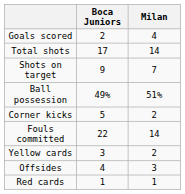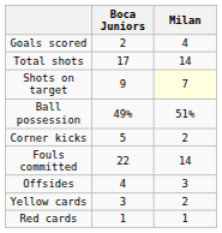 <table class="wikitable" style="text-align:center">
 <tr>
 <th width=100></th>
 <th width=70>Boca Juniors</th>
 <th width=70>Milan</th>
 </tr>
 <tr>
 <td>Goals scored</td>
 <td>2</td>
 <td>4</td>
 </tr>
 <tr>
 <td>Total shots</td>
 <td>17</td>
 <td>14</td>
 </tr>
 <tr>
 <td>Shots on target</td>
 <td>9</td>
-<td>7</td>
+<td style="background: lightyellow;">7</td>
 </tr>
 <tr>
 <td>Ball possession</td>
 <td>49%</td>
 <td>51%</td>
 </tr>
 <tr>
 <td>Corner kicks</td>
 <td>5</td>
 <td>2</td>
 </tr>
 <tr>
 <td>Fouls committed</td>
 <td>22</td>
 <td>14</td>
 </tr>
 <tr>
+<td>Offsides</td>
+<td>4</td>
+<td>3</td>
+</tr>
+<tr>
 <td>Yellow cards</td>
 <td>3</td>
 <td>2</td>
-</tr>
-<tr>
-<td>Offsides</td>
-<td>4</td>
-<td>3</td>
 </tr>
 <tr>
 <td>Red cards</td>
 <td>1</td>
 <td>1</td>
 </tr>
 </table>
